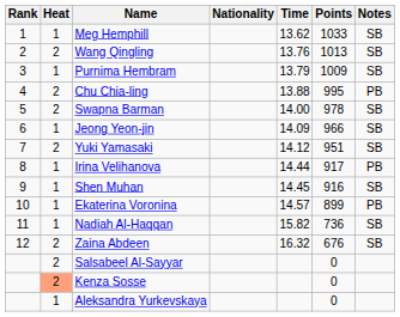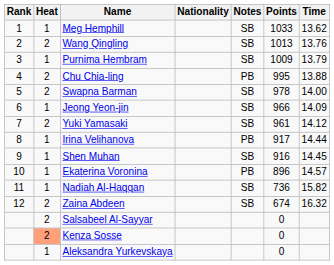 <table class="wikitable sortable" style="text-align:center">
 <tr>
 <th>Rank</th>
 <th>Heat</th>
 <th>Name</th>
 <th>Nationality</th>
+<th>Notes</th>
+<th>Points</th>
 <th>Time</th>
-<th>Points</th>
-<th>Notes</th>
 </tr>
 <tr>
 <td>1</td>
 <td>1</td>
 <td align="left"><a href='#'>Meg Hemphill</a></td>
 <td align=left></td>
+<td>SB</td>
+<td>1033</td>
 <td>13.62</td>
-<td>1033</td>
-<td>SB</td>
 </tr>
 <tr>
 <td>2</td>
 <td>2</td>
 <td align="left"><a href='#'>Wang Qingling</a></td>
 <td align=left></td>
+<td>SB</td>
+<td>1013</td>
 <td>13.76</td>
-<td>1013</td>
-<td>SB</td>
 </tr>
 <tr>
 <td>3</td>
 <td>1</td>
 <td align="left"><a href='#'>Purnima Hembram</a></td>
 <td align=left></td>
+<td>SB</td>
+<td>1009</td>
 <td>13.79</td>
-<td>1009</td>
-<td>SB</td>
 </tr>
 <tr>
 <td>4</td>
 <td>2</td>
 <td align="left"><a href='#'>Chu Chia-ling</a></td>
 <td align=left></td>
+<td>PB</td>
+<td>995</td>
 <td>13.88</td>
-<td>995</td>
-<td>PB</td>
 </tr>
 <tr>
 <td>5</td>
 <td>2</td>
 <td align="left"><a href='#'>Swapna Barman</a></td>
 <td align=left></td>
+<td>SB</td>
+<td>978</td>
 <td>14.00</td>
-<td>978</td>
-<td>SB</td>
 </tr>
 <tr>
 <td>6</td>
 <td>1</td>
 <td align="left"><a href='#'>Jeong Yeon-jin</a></td>
 <td align=left></td>
+<td>SB</td>
+<td>966</td>
 <td>14.09</td>
-<td>966</td>
-<td>SB</td>
 </tr>
 <tr>
 <td>7</td>
 <td>2</td>
 <td align="left"><a href='#'>Yuki Yamasaki</a></td>
 <td align=left></td>
+<td>SB</td>
+<td>961</td>
 <td>14.12</td>
-<td>951</td>
-<td>SB</td>
 </tr>
 <tr>
 <td>8</td>
 <td>1</td>
 <td align="left"><a href='#'>Irina Velihanova</a></td>
 <td align=left></td>
+<td>PB</td>
+<td>917</td>
 <td>14.44</td>
-<td>917</td>
-<td>PB</td>
 </tr>
 <tr>
 <td>9</td>
 <td>1</td>
 <td align="left"><a href='#'>Shen Muhan</a></td>
 <td align=left></td>
+<td>SB</td>
+<td>916</td>
 <td>14.45</td>
-<td>916</td>
-<td>SB</td>
 </tr>
 <tr>
 <td>10</td>
 <td>1</td>
 <td align="left"><a href='#'>Ekaterina Voronina</a></td>
 <td align=left></td>
+<td>PB</td>
+<td>896</td>
 <td>14.57</td>
-<td>899</td>
-<td>PB</td>
 </tr>
 <tr>
 <td>11</td>
 <td>1</td>
 <td align="left"><a href='#'>Nadiah Al-Haqqan</a></td>
 <td align=left></td>
+<td>SB</td>
+<td>736</td>
 <td>15.82</td>
-<td>736</td>
-<td>SB</td>
 </tr>
 <tr>
 <td>12</td>
 <td>2</td>
 <td align="left"><a href='#'>Zaina Abdeen</a></td>
 <td align=left></td>
+<td>SB</td>
+<td>674</td>
 <td>16.32</td>
-<td>676</td>
-<td>SB</td>
 </tr>
 <tr>
 <td></td>
 <td>2</td>
 <td align="left"><a href='#'>Salsabeel Al-Sayyar</a></td>
 <td align=left></td>
 <td></td>
 <td>0</td>
 <td></td>
 </tr>
 <tr>
 <td></td>
 <td style="background: lightsalmon;">2</td>
 <td align="left"><a href='#'>Kenza Sosse</a></td>
 <td align=left></td>
 <td></td>
 <td>0</td>
 <td></td>
 </tr>
 <tr>
 <td></td>
 <td>1</td>
 <td align="left"><a href='#'>Aleksandra Yurkevskaya</a></td>
 <td align=left></td>
 <td></td>
 <td>0</td>
 <td></td>
 </tr>
 </table>
